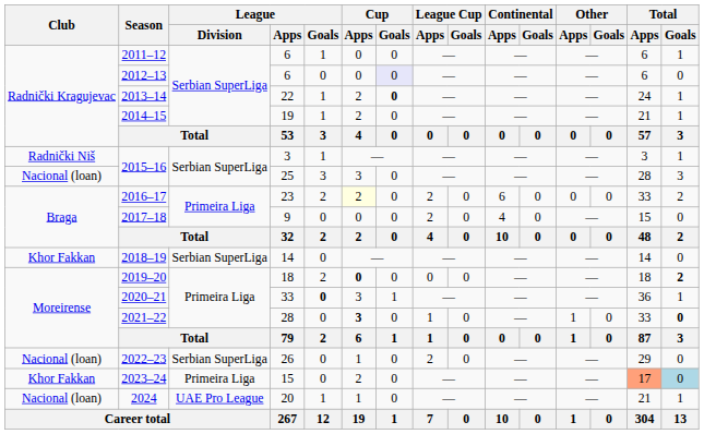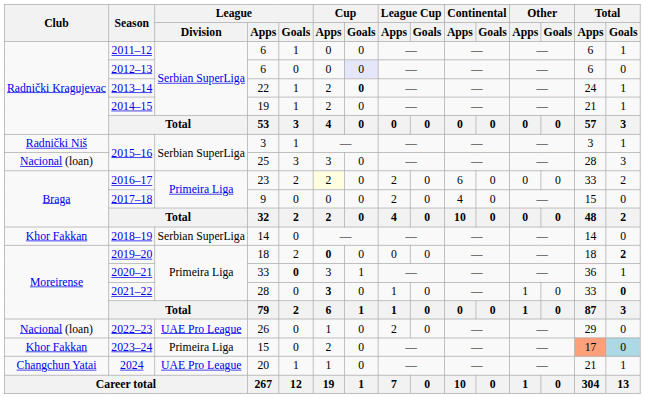 <table class="wikitable" style="text-align: center;">
 <tr>
 <th rowspan="2">Club</th>
 <th rowspan="2">Season</th>
 <th colspan="3">League</th>
 <th colspan="2">Cup</th>
 <th colspan="2">League Cup</th>
 <th colspan="2">Continental</th>
 <th colspan="2">Other</th>
 <th colspan="2">Total</th>
 </tr>
 <tr>
 <th>Division</th>
 <th>Apps</th>
 <th>Goals</th>
 <th>Apps</th>
 <th>Goals</th>
 <th>Apps</th>
 <th>Goals</th>
 <th>Apps</th>
 <th>Goals</th>
 <th>Apps</th>
 <th>Goals</th>
 <th>Apps</th>
 <th>Goals</th>
 </tr>
 <tr>
 <td rowspan="5"><a href='#'>Radnički Kragujevac</a></td>
 <td><a href='#'>2011–12</a></td>
 <td rowspan="4"><a href='#'>Serbian SuperLiga</a></td>
 <td>6</td>
 <td>1</td>
 <td>0</td>
 <td>0</td>
 <td colspan="2">—</td>
 <td colspan="2">—</td>
 <td colspan="2">—</td>
 <td>6</td>
 <td>1</td>
 </tr>
 <tr>
 <td><a href='#'>2012–13</a></td>
 <td>6</td>
 <td>0</td>
 <td>0</td>
 <td style="background: lavender;">0</td>
 <td colspan="2">—</td>
 <td colspan="2">—</td>
 <td colspan="2">—</td>
 <td>6</td>
 <td>0</td>
 </tr>
 <tr>
 <td><a href='#'>2013–14</a></td>
 <td>22</td>
 <td>1</td>
 <td>2</td>
 <td><strong>0</strong></td>
 <td colspan="2">—</td>
 <td colspan="2">—</td>
 <td colspan="2">—</td>
 <td>24</td>
 <td>1</td>
 </tr>
 <tr>
 <td><a href='#'>2014–15</a></td>
 <td>19</td>
 <td>1</td>
 <td>2</td>
 <td>0</td>
 <td colspan="2">—</td>
 <td colspan="2">—</td>
 <td colspan="2">—</td>
 <td>21</td>
 <td>1</td>
 </tr>
 <tr>
 <th colspan="2">Total</th>
 <th>53</th>
 <th>3</th>
 <th>4</th>
 <th>0</th>
 <th>0</th>
 <th>0</th>
 <th>0</th>
 <th>0</th>
 <th>0</th>
 <th>0</th>
 <th>57</th>
 <th>3</th>
 </tr>
 <tr>
 <td><a href='#'>Radnički Niš</a></td>
 <td rowspan="2"><a href='#'>2015–16</a></td>
 <td rowspan="2">Serbian SuperLiga</td>
 <td>3</td>
 <td>1</td>
 <td colspan="2">—</td>
 <td colspan="2">—</td>
 <td colspan="2">—</td>
 <td colspan="2">—</td>
 <td>3</td>
 <td>1</td>
 </tr>
 <tr>
 <td><a href='#'>Nacional</a> (loan)</td>
 <td>25</td>
 <td>3</td>
 <td>3</td>
 <td>0</td>
 <td colspan="2">—</td>
 <td colspan="2">—</td>
 <td colspan="2">—</td>
 <td>28</td>
 <td>3</td>
 </tr>
 <tr>
 <td rowspan="3"><a href='#'>Braga</a></td>
 <td><a href='#'>2016–17</a></td>
 <td rowspan="2"><a href='#'>Primeira Liga</a></td>
 <td>23</td>
 <td>2</td>
 <td style="background: lightyellow;">2</td>
 <td>0</td>
 <td>2</td>
 <td>0</td>
 <td>6</td>
 <td>0</td>
 <td>0</td>
 <td>0</td>
 <td>33</td>
 <td>2</td>
 </tr>
 <tr>
 <td><a href='#'>2017–18</a></td>
 <td>9</td>
 <td>0</td>
 <td>0</td>
 <td>0</td>
 <td>2</td>
 <td>0</td>
 <td>4</td>
 <td>0</td>
 <td colspan="2">—</td>
 <td>15</td>
 <td>0</td>
 </tr>
 <tr>
 <th colspan="2">Total</th>
 <th>32</th>
 <th>2</th>
 <th>2</th>
 <th>0</th>
 <th>4</th>
 <th>0</th>
 <th>10</th>
 <th>0</th>
 <th>0</th>
 <th>0</th>
 <th>48</th>
 <th>2</th>
 </tr>
 <tr>
 <td><a href='#'>Khor Fakkan</a></td>
 <td><a href='#'>2018–19</a></td>
 <td>Serbian SuperLiga</td>
 <td>14</td>
 <td>0</td>
 <td colspan="2">—</td>
 <td colspan="2">—</td>
 <td colspan="2">—</td>
 <td colspan="2">—</td>
 <td>14</td>
 <td>0</td>
 </tr>
 <tr>
 <td rowspan="4"><a href='#'>Moreirense</a></td>
 <td><a href='#'>2019–20</a></td>
 <td rowspan="3">Primeira Liga</td>
 <td>18</td>
 <td>2</td>
 <td><strong>0</strong></td>
 <td>0</td>
 <td>0</td>
 <td>0</td>
 <td colspan="2">—</td>
 <td colspan="2">—</td>
 <td>18</td>
 <td><strong>2</strong></td>
 </tr>
 <tr>
 <td><a href='#'>2020–21</a></td>
 <td>33</td>
 <td><strong>0</strong></td>
 <td>3</td>
 <td>1</td>
 <td colspan="2">—</td>
 <td colspan="2">—</td>
 <td colspan="2">—</td>
 <td>36</td>
 <td>1</td>
 </tr>
 <tr>
 <td><a href='#'>2021–22</a></td>
 <td>28</td>
 <td>0</td>
 <td><strong>3</strong></td>
 <td>0</td>
 <td>1</td>
 <td>0</td>
 <td colspan="2">—</td>
 <td>1</td>
 <td>0</td>
 <td>33</td>
 <td><strong>0</strong></td>
 </tr>
 <tr>
 <th colspan="2">Total</th>
 <th>79</th>
 <th>2</th>
 <th>6</th>
 <th>1</th>
 <th>1</th>
 <th>0</th>
 <th>0</th>
 <th>0</th>
 <th>1</th>
 <th>0</th>
 <th>87</th>
 <th>3</th>
 </tr>
 <tr>
 <td><a href='#'>Nacional</a> (loan)</td>
 <td><a href='#'>2022–23</a></td>
-<td>Serbian SuperLiga</td>
+<td><a href='#'>UAE Pro League</a></td>
 <td>26</td>
 <td>0</td>
 <td>1</td>
 <td>0</td>
 <td>2</td>
 <td>0</td>
 <td colspan="2">—</td>
 <td colspan="2">—</td>
 <td>29</td>
 <td>0</td>
 </tr>
 <tr>
 <td><a href='#'>Khor Fakkan</a></td>
 <td><a href='#'>2023–24</a></td>
 <td>Primeira Liga</td>
 <td>15</td>
 <td>0</td>
 <td>2</td>
 <td>0</td>
 <td colspan="2">—</td>
 <td colspan="2">—</td>
 <td colspan="2">—</td>
 <td style="background: lightsalmon;">17</td>
 <td style="background: lightblue;">0</td>
 </tr>
 <tr>
-<td><a href='#'>Nacional</a> (loan)</td>
+<td><a href='#'>Changchun Yatai</a></td>
 <td><a href='#'>2024</a></td>
 <td><a href='#'>UAE Pro League</a></td>
 <td>20</td>
 <td>1</td>
 <td>1</td>
 <td>0</td>
 <td colspan="2">—</td>
 <td colspan="2">—</td>
 <td colspan="2">—</td>
 <td>21</td>
 <td>1</td>
 </tr>
 <tr>
 <th colspan="3">Career total</th>
 <th>267</th>
 <th>12</th>
 <th>19</th>
 <th>1</th>
 <th>7</th>
 <th>0</th>
 <th>10</th>
 <th>0</th>
 <th>1</th>
 <th>0</th>
 <th>304</th>
 <th>13</th>
 </tr>
 </table>
